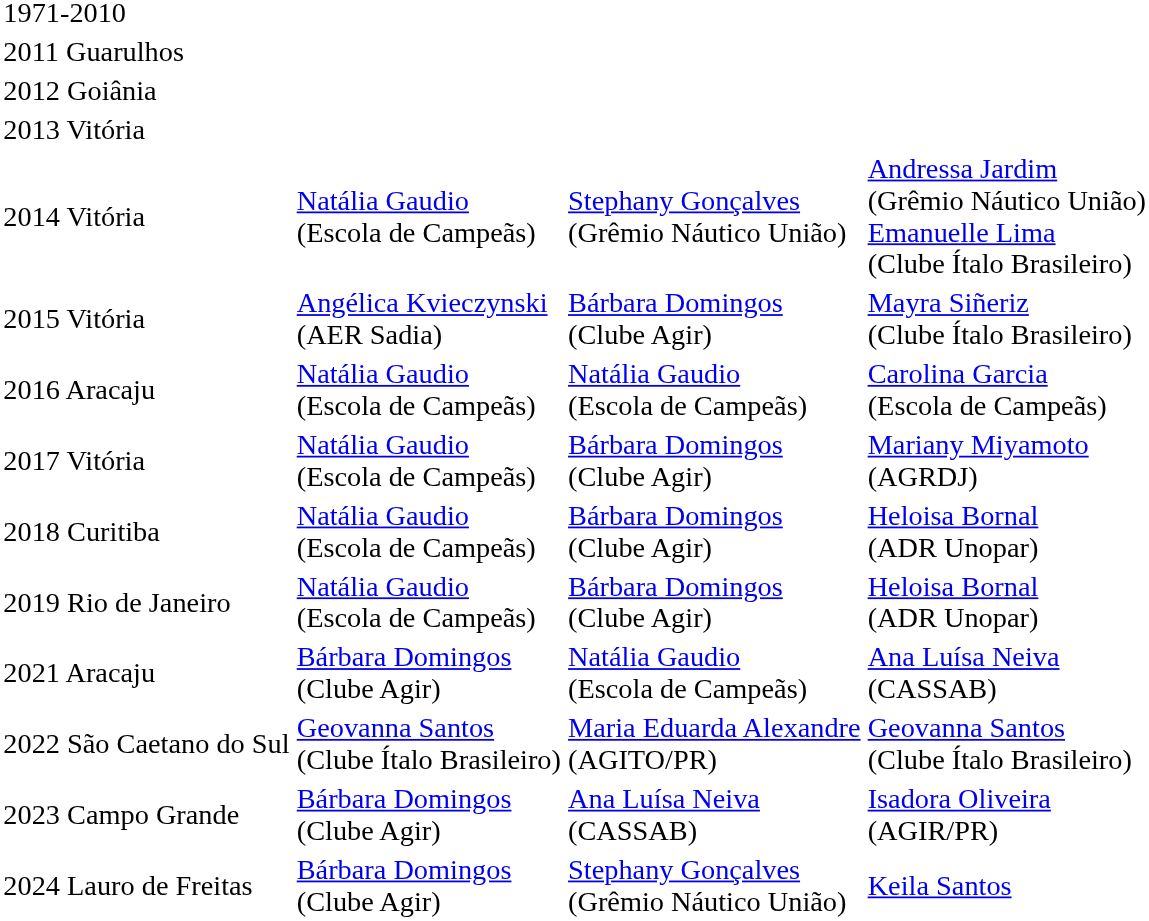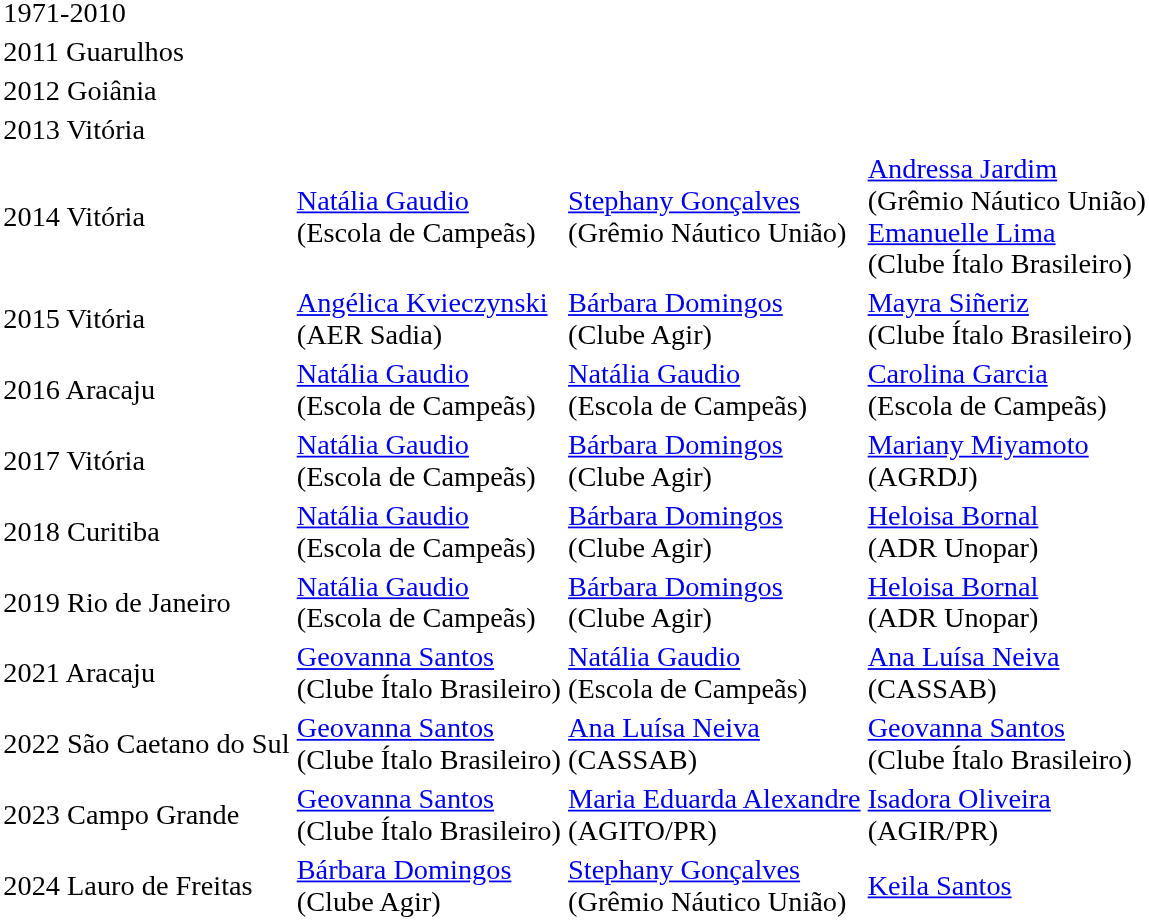 <table>
 <tr>
 <td>1971-2010</td>
 <td></td>
 <td></td>
 <td></td>
 </tr>
 <tr>
 <td>2011 Guarulhos</td>
 <td></td>
 <td></td>
 <td></td>
 </tr>
 <tr>
 <td>2012 Goiânia</td>
 <td></td>
 <td></td>
 <td></td>
 </tr>
 <tr>
 <td>2013 Vitória</td>
 <td></td>
 <td></td>
 <td></td>
 </tr>
 <tr>
 <td>2014 Vitória</td>
 <td><a href='#'>Natália Gaudio</a><br>(Escola de Campeãs)</td>
 <td><a href='#'>Stephany Gonçalves</a><br>(Grêmio Náutico União)</td>
 <td><a href='#'>Andressa Jardim</a><br>(Grêmio Náutico União)<br><a href='#'>Emanuelle Lima</a><br>(Clube Ítalo Brasileiro)</td>
 </tr>
 <tr>
 <td>2015 Vitória</td>
 <td><a href='#'>Angélica Kvieczynski</a><br>(AER Sadia)</td>
 <td><a href='#'>Bárbara Domingos</a><br>(Clube Agir)</td>
 <td><a href='#'>Mayra Siñeriz</a><br>(Clube Ítalo Brasileiro)</td>
 </tr>
 <tr>
 <td>2016 Aracaju</td>
 <td><a href='#'>Natália Gaudio</a><br>(Escola de Campeãs)</td>
 <td><a href='#'>Natália Gaudio</a><br>(Escola de Campeãs)</td>
 <td><a href='#'>Carolina Garcia</a><br>(Escola de Campeãs)</td>
 </tr>
 <tr>
 <td>2017 Vitória</td>
 <td><a href='#'>Natália Gaudio</a><br>(Escola de Campeãs)</td>
 <td><a href='#'>Bárbara Domingos</a><br>(Clube Agir)</td>
 <td><a href='#'>Mariany Miyamoto</a><br>(AGRDJ)</td>
 </tr>
 <tr>
 <td>2018 Curitiba</td>
 <td><a href='#'>Natália Gaudio</a><br>(Escola de Campeãs)</td>
 <td><a href='#'>Bárbara Domingos</a><br>(Clube Agir)</td>
 <td><a href='#'>Heloisa Bornal</a><br>(ADR Unopar)</td>
 </tr>
 <tr>
 <td>2019 Rio de Janeiro</td>
 <td><a href='#'>Natália Gaudio</a><br>(Escola de Campeãs)</td>
 <td><a href='#'>Bárbara Domingos</a><br>(Clube Agir)</td>
 <td><a href='#'>Heloisa Bornal</a><br>(ADR Unopar)</td>
 </tr>
 <tr>
 <td>2021 Aracaju</td>
-<td><a href='#'>Bárbara Domingos</a><br>(Clube Agir)</td>
+<td><a href='#'>Geovanna Santos</a><br>(Clube Ítalo Brasileiro)</td>
 <td><a href='#'>Natália Gaudio</a><br>(Escola de Campeãs)</td>
 <td><a href='#'>Ana Luísa Neiva</a><br>(CASSAB)</td>
 </tr>
 <tr>
 <td>2022 São Caetano do Sul</td>
 <td><a href='#'>Geovanna Santos</a><br>(Clube Ítalo Brasileiro)</td>
-<td><a href='#'>Maria Eduarda Alexandre</a><br> (AGITO/PR)</td>
+<td><a href='#'>Ana Luísa Neiva</a><br>(CASSAB)</td>
 <td><a href='#'>Geovanna Santos</a><br>(Clube Ítalo Brasileiro)</td>
 </tr>
 <tr>
 <td>2023 Campo Grande</td>
-<td><a href='#'>Bárbara Domingos</a><br>(Clube Agir)</td>
-<td><a href='#'>Ana Luísa Neiva</a><br>(CASSAB)</td>
+<td><a href='#'>Geovanna Santos</a><br>(Clube Ítalo Brasileiro)</td>
+<td><a href='#'>Maria Eduarda Alexandre</a><br> (AGITO/PR)</td>
 <td><a href='#'>Isadora Oliveira</a><br> (AGIR/PR)</td>
 </tr>
 <tr>
 <td>2024 Lauro de Freitas</td>
 <td><a href='#'>Bárbara Domingos</a><br>(Clube Agir)</td>
 <td><a href='#'>Stephany Gonçalves</a><br>(Grêmio Náutico União)</td>
 <td><a href='#'>Keila Santos</a></td>
 </tr>
 <tr>
 </tr>
 </table>
